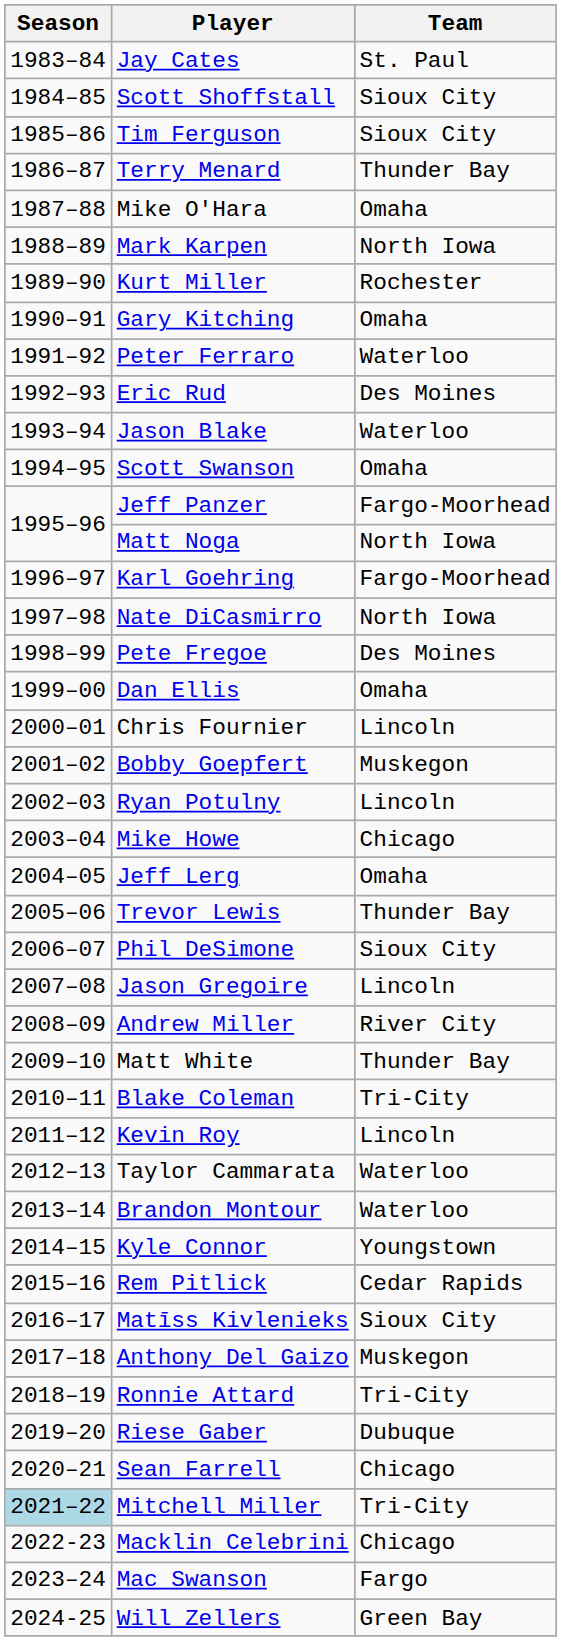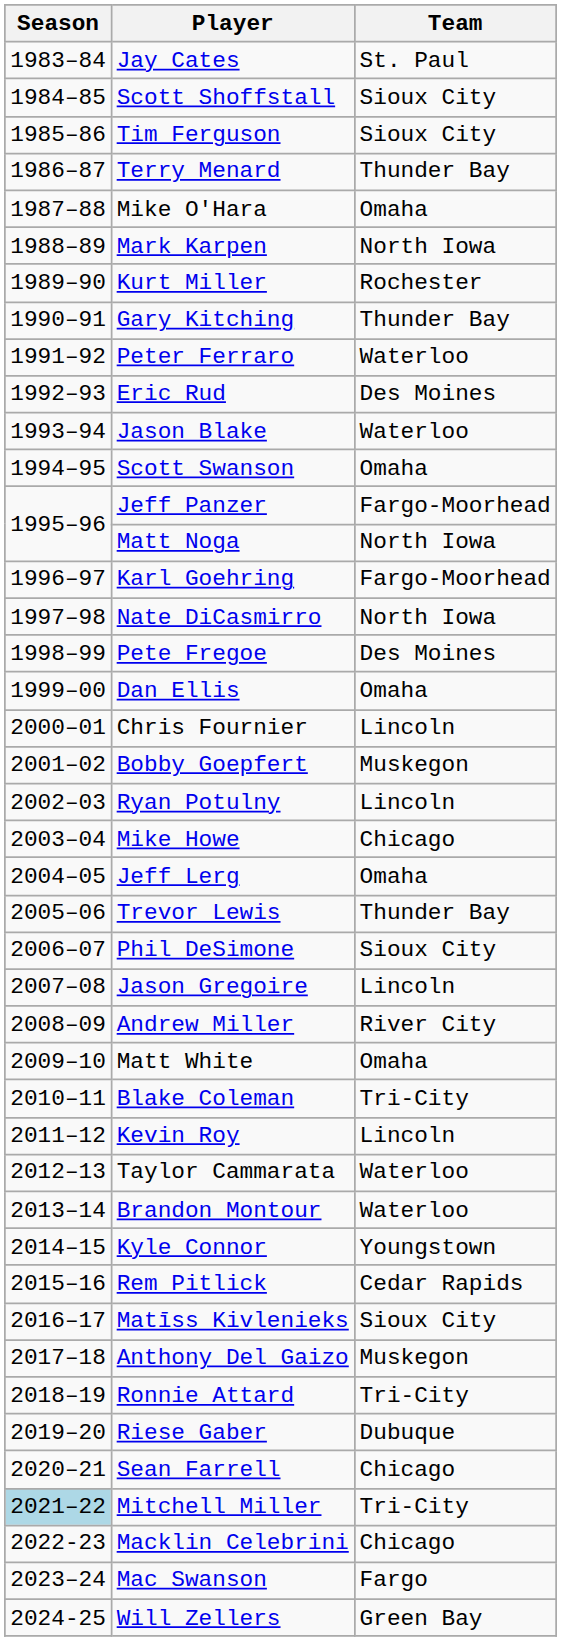 <table class="wikitable sortable">
 <tr>
 <th>Season</th>
 <th>Player</th>
 <th>Team</th>
 </tr>
 <tr>
 <td>1983–84</td>
 <td><a href='#'>Jay Cates</a></td>
 <td>St. Paul</td>
 </tr>
 <tr>
 <td>1984–85</td>
 <td><a href='#'>Scott Shoffstall</a></td>
 <td>Sioux City</td>
 </tr>
 <tr>
 <td>1985–86</td>
 <td><a href='#'>Tim Ferguson</a></td>
 <td>Sioux City</td>
 </tr>
 <tr>
 <td>1986–87</td>
 <td><a href='#'>Terry Menard</a></td>
 <td>Thunder Bay</td>
 </tr>
 <tr>
 <td>1987–88</td>
 <td>Mike O'Hara</td>
 <td>Omaha</td>
 </tr>
 <tr>
 <td>1988–89</td>
 <td><a href='#'>Mark Karpen</a></td>
 <td>North Iowa</td>
 </tr>
 <tr>
 <td>1989–90</td>
 <td><a href='#'>Kurt Miller</a></td>
 <td>Rochester</td>
 </tr>
 <tr>
 <td>1990–91</td>
 <td><a href='#'>Gary Kitching</a></td>
-<td>Omaha</td>
+<td>Thunder Bay</td>
 </tr>
 <tr>
 <td>1991–92</td>
 <td><a href='#'>Peter Ferraro</a></td>
 <td>Waterloo</td>
 </tr>
 <tr>
 <td>1992–93</td>
 <td><a href='#'>Eric Rud</a></td>
 <td>Des Moines</td>
 </tr>
 <tr>
 <td>1993–94</td>
 <td><a href='#'>Jason Blake</a></td>
 <td>Waterloo</td>
 </tr>
 <tr>
 <td>1994–95</td>
 <td><a href='#'>Scott Swanson</a></td>
 <td>Omaha</td>
 </tr>
 <tr>
 <td rowspan=2>1995–96</td>
 <td><a href='#'>Jeff Panzer</a></td>
 <td>Fargo-Moorhead</td>
 </tr>
 <tr>
 <td><a href='#'>Matt Noga</a></td>
 <td>North Iowa</td>
 </tr>
 <tr>
 <td>1996–97</td>
 <td><a href='#'>Karl Goehring</a></td>
 <td>Fargo-Moorhead</td>
 </tr>
 <tr>
 <td>1997–98</td>
 <td><a href='#'>Nate DiCasmirro</a></td>
 <td>North Iowa</td>
 </tr>
 <tr>
 <td>1998–99</td>
 <td><a href='#'>Pete Fregoe</a></td>
 <td>Des Moines</td>
 </tr>
 <tr>
 <td>1999–00</td>
 <td><a href='#'>Dan Ellis</a></td>
 <td>Omaha</td>
 </tr>
 <tr>
 <td>2000–01</td>
 <td>Chris Fournier</td>
 <td>Lincoln</td>
 </tr>
 <tr>
 <td>2001–02</td>
 <td><a href='#'>Bobby Goepfert</a></td>
 <td>Muskegon</td>
 </tr>
 <tr>
 <td>2002–03</td>
 <td><a href='#'>Ryan Potulny</a></td>
 <td>Lincoln</td>
 </tr>
 <tr>
 <td>2003–04</td>
 <td><a href='#'>Mike Howe</a></td>
 <td>Chicago</td>
 </tr>
 <tr>
 <td>2004–05</td>
 <td><a href='#'>Jeff Lerg</a></td>
 <td>Omaha</td>
 </tr>
 <tr>
 <td>2005–06</td>
 <td><a href='#'>Trevor Lewis</a></td>
 <td>Thunder Bay</td>
 </tr>
 <tr>
 <td>2006–07</td>
 <td><a href='#'>Phil DeSimone</a></td>
 <td>Sioux City</td>
 </tr>
 <tr>
 <td>2007–08</td>
 <td><a href='#'>Jason Gregoire</a></td>
 <td>Lincoln</td>
 </tr>
 <tr>
 <td>2008–09</td>
 <td><a href='#'>Andrew Miller</a></td>
 <td>River City</td>
 </tr>
 <tr>
 <td>2009–10</td>
 <td>Matt White</td>
-<td>Thunder Bay</td>
+<td>Omaha</td>
 </tr>
 <tr>
 <td>2010–11</td>
 <td><a href='#'>Blake Coleman</a></td>
 <td>Tri-City</td>
 </tr>
 <tr>
 <td>2011–12</td>
 <td><a href='#'>Kevin Roy</a></td>
 <td>Lincoln</td>
 </tr>
 <tr>
 <td>2012–13</td>
 <td>Taylor Cammarata</td>
 <td>Waterloo</td>
 </tr>
 <tr>
 <td>2013–14</td>
 <td><a href='#'>Brandon Montour</a></td>
 <td>Waterloo</td>
 </tr>
 <tr>
 <td>2014–15</td>
 <td><a href='#'>Kyle Connor</a></td>
 <td>Youngstown</td>
 </tr>
 <tr>
 <td>2015–16</td>
 <td><a href='#'>Rem Pitlick</a></td>
 <td>Cedar Rapids</td>
 </tr>
 <tr>
 <td>2016–17</td>
 <td><a href='#'>Matīss Kivlenieks</a></td>
 <td>Sioux City</td>
 </tr>
 <tr>
 <td>2017–18</td>
 <td><a href='#'>Anthony Del Gaizo</a></td>
 <td>Muskegon</td>
 </tr>
 <tr>
 <td>2018–19</td>
 <td><a href='#'>Ronnie Attard</a></td>
 <td>Tri-City</td>
 </tr>
 <tr>
 <td>2019–20</td>
 <td><a href='#'>Riese Gaber</a></td>
 <td>Dubuque</td>
 </tr>
 <tr>
 <td>2020–21</td>
 <td><a href='#'>Sean Farrell</a></td>
 <td>Chicago</td>
 </tr>
 <tr>
 <td style="background: lightblue;">2021–22</td>
 <td><a href='#'>Mitchell Miller</a></td>
 <td>Tri-City</td>
 </tr>
 <tr>
 <td>2022-23</td>
 <td><a href='#'>Macklin Celebrini</a></td>
 <td>Chicago</td>
 </tr>
 <tr>
 <td>2023–24</td>
 <td><a href='#'>Mac Swanson</a></td>
 <td>Fargo</td>
 </tr>
 <tr>
 <td>2024-25</td>
 <td><a href='#'>Will Zellers</a></td>
 <td>Green Bay</td>
 </tr>
 </table>
